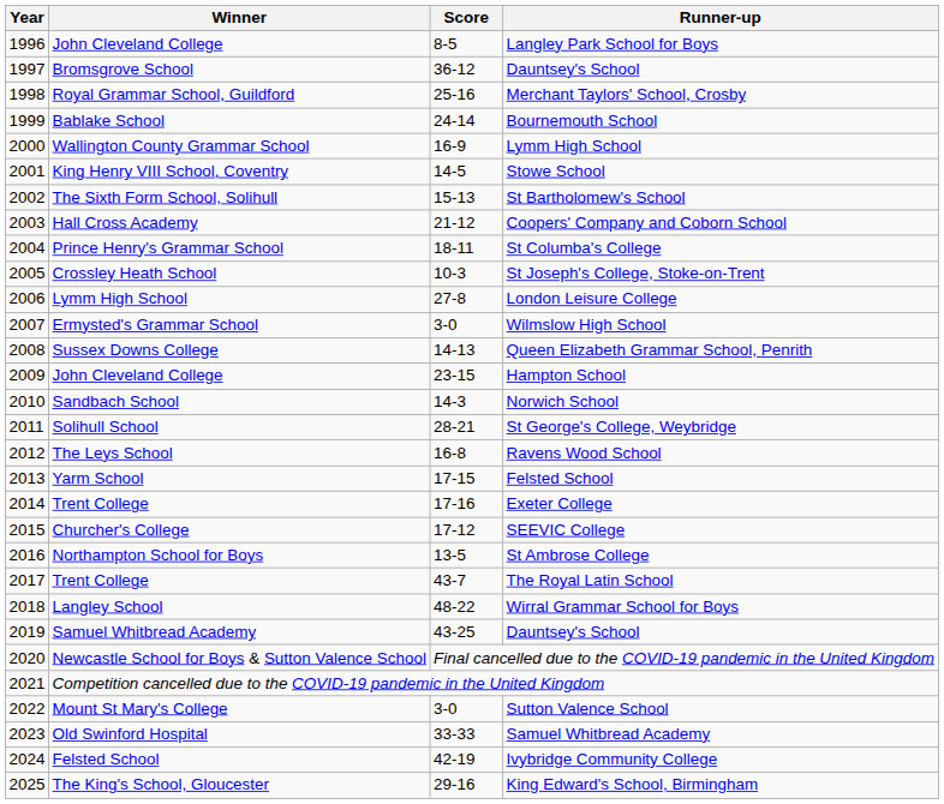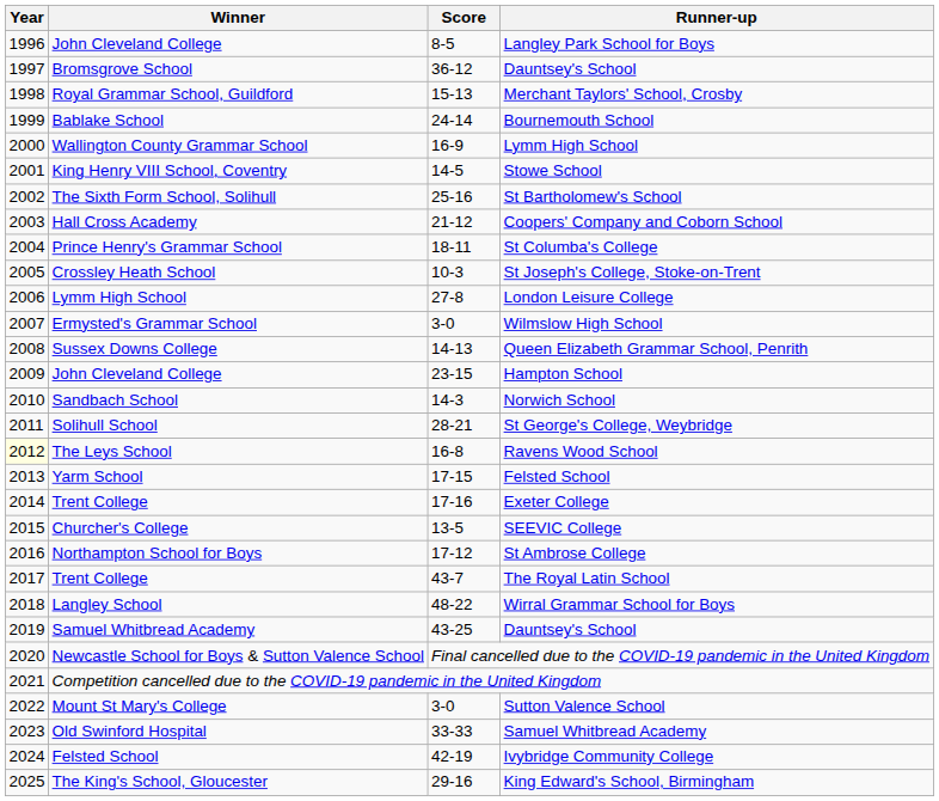 <table class="wikitable">
 <tr>
 <th>Year</th>
 <th>Winner</th>
 <th>Score</th>
 <th>Runner-up</th>
 </tr>
 <tr>
 <td>1996</td>
 <td><a href='#'>John Cleveland College</a></td>
 <td>8-5</td>
 <td><a href='#'>Langley Park School for Boys</a></td>
 </tr>
 <tr>
 <td>1997</td>
 <td><a href='#'>Bromsgrove School</a></td>
 <td>36-12</td>
 <td><a href='#'>Dauntsey's School</a></td>
 </tr>
 <tr>
 <td>1998</td>
 <td><a href='#'>Royal Grammar School, Guildford</a></td>
-<td>25-16</td>
+<td>15-13</td>
 <td><a href='#'>Merchant Taylors' School, Crosby</a></td>
 </tr>
 <tr>
 <td>1999</td>
 <td><a href='#'>Bablake School</a></td>
 <td>24-14</td>
 <td><a href='#'>Bournemouth School</a></td>
 </tr>
 <tr>
 <td>2000</td>
 <td><a href='#'>Wallington County Grammar School</a></td>
 <td>16-9</td>
 <td><a href='#'>Lymm High School</a></td>
 </tr>
 <tr>
 <td>2001</td>
 <td><a href='#'>King Henry VIII School, Coventry</a></td>
 <td>14-5</td>
 <td><a href='#'>Stowe School</a></td>
 </tr>
 <tr>
 <td>2002</td>
 <td><a href='#'>The Sixth Form School, Solihull</a></td>
-<td>15-13</td>
+<td>25-16</td>
 <td><a href='#'>St Bartholomew's School</a></td>
 </tr>
 <tr>
 <td>2003</td>
 <td><a href='#'>Hall Cross Academy</a></td>
 <td>21-12</td>
 <td><a href='#'>Coopers' Company and Coborn School</a></td>
 </tr>
 <tr>
 <td>2004</td>
 <td><a href='#'>Prince Henry's Grammar School</a></td>
 <td>18-11</td>
 <td><a href='#'>St Columba's College</a></td>
 </tr>
 <tr>
 <td>2005</td>
 <td><a href='#'>Crossley Heath School</a></td>
 <td>10-3</td>
 <td><a href='#'>St Joseph's College, Stoke-on-Trent</a></td>
 </tr>
 <tr>
 <td>2006</td>
 <td><a href='#'>Lymm High School</a></td>
 <td>27-8</td>
 <td><a href='#'>London Leisure College</a></td>
 </tr>
 <tr>
 <td>2007</td>
 <td><a href='#'>Ermysted's Grammar School</a></td>
 <td>3-0</td>
 <td><a href='#'>Wilmslow High School</a></td>
 </tr>
 <tr>
 <td>2008</td>
 <td><a href='#'>Sussex Downs College</a></td>
 <td>14-13</td>
 <td><a href='#'>Queen Elizabeth Grammar School, Penrith</a></td>
 </tr>
 <tr>
 <td>2009</td>
 <td><a href='#'>John Cleveland College</a></td>
 <td>23-15</td>
 <td><a href='#'>Hampton School</a></td>
 </tr>
 <tr>
 <td>2010</td>
 <td><a href='#'>Sandbach School</a></td>
 <td>14-3</td>
 <td><a href='#'>Norwich School</a></td>
 </tr>
 <tr>
 <td>2011</td>
 <td><a href='#'>Solihull School</a></td>
 <td>28-21</td>
 <td><a href='#'>St George's College, Weybridge</a></td>
 </tr>
 <tr>
-<td>2012</td>
+<td style="background: lightyellow;">2012</td>
 <td><a href='#'>The Leys School</a></td>
 <td>16-8</td>
 <td><a href='#'>Ravens Wood School</a></td>
 </tr>
 <tr>
 <td>2013</td>
 <td><a href='#'>Yarm School</a></td>
 <td>17-15</td>
 <td><a href='#'>Felsted School</a></td>
 </tr>
 <tr>
 <td>2014</td>
 <td><a href='#'>Trent College</a></td>
 <td>17-16</td>
 <td><a href='#'>Exeter College</a></td>
 </tr>
 <tr>
 <td>2015</td>
 <td><a href='#'>Churcher's College</a></td>
-<td>17-12</td>
+<td>13-5</td>
 <td><a href='#'>SEEVIC College</a></td>
 </tr>
 <tr>
 <td>2016</td>
 <td><a href='#'>Northampton School for Boys</a></td>
-<td>13-5</td>
+<td>17-12</td>
 <td><a href='#'>St Ambrose College</a></td>
 </tr>
 <tr>
 <td>2017</td>
 <td><a href='#'>Trent College</a></td>
 <td>43-7</td>
 <td><a href='#'>The Royal Latin School</a></td>
 </tr>
 <tr>
 <td>2018</td>
 <td><a href='#'>Langley School</a></td>
 <td>48-22</td>
 <td><a href='#'>Wirral Grammar School for Boys</a></td>
 </tr>
 <tr>
 <td>2019</td>
 <td><a href='#'>Samuel Whitbread Academy</a></td>
 <td>43-25</td>
 <td><a href='#'>Dauntsey's School</a></td>
 </tr>
 <tr>
 <td>2020</td>
 <td><a href='#'>Newcastle School for Boys</a> & <a href='#'>Sutton Valence School</a></td>
 <td colspan="2 "><em>Final cancelled due to the <a href='#'>COVID-19 pandemic in the United Kingdom</a></em></td>
 </tr>
 <tr>
 <td>2021</td>
 <td colspan="3"><em>Competition cancelled due to the <a href='#'>COVID-19 pandemic in the United Kingdom</a></em></td>
 </tr>
 <tr>
 <td>2022</td>
 <td><a href='#'>Mount St Mary's College</a></td>
 <td>3-0</td>
 <td><a href='#'>Sutton Valence School</a></td>
 </tr>
 <tr>
 <td>2023</td>
 <td><a href='#'>Old Swinford Hospital</a></td>
 <td>33-33</td>
 <td><a href='#'>Samuel Whitbread Academy</a></td>
 </tr>
 <tr>
 <td>2024</td>
 <td><a href='#'>Felsted School</a></td>
 <td>42-19</td>
 <td><a href='#'>Ivybridge Community College</a></td>
 </tr>
 <tr>
 <td>2025</td>
 <td><a href='#'>The King's School, Gloucester</a></td>
 <td>29-16</td>
 <td><a href='#'>King Edward's School, Birmingham</a></td>
 </tr>
 </table>
